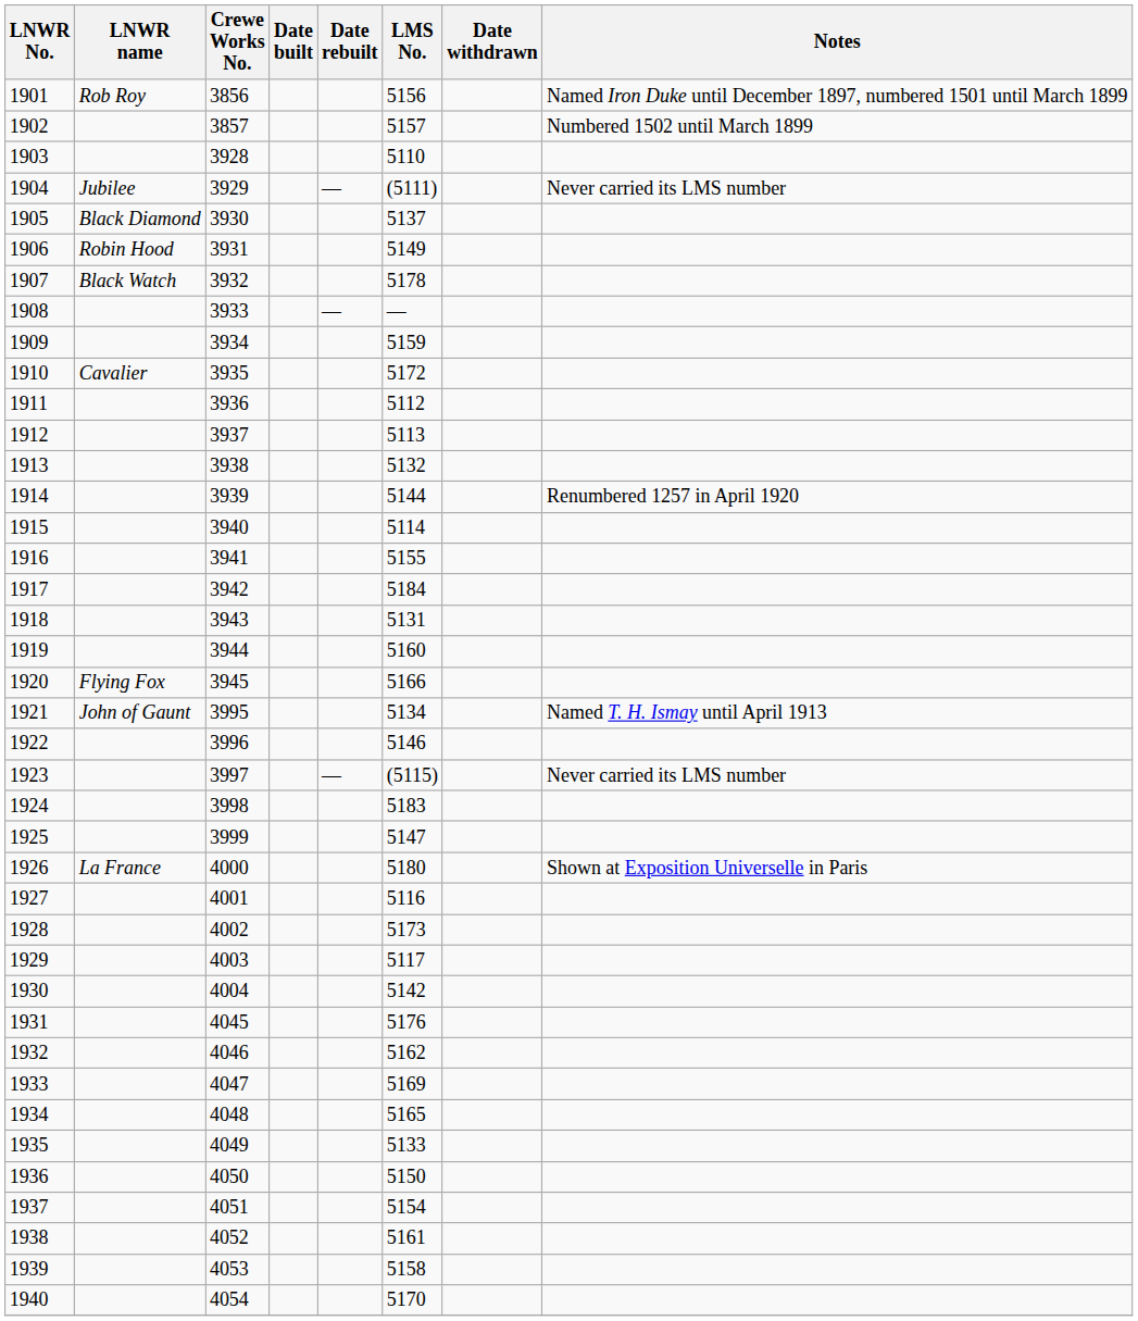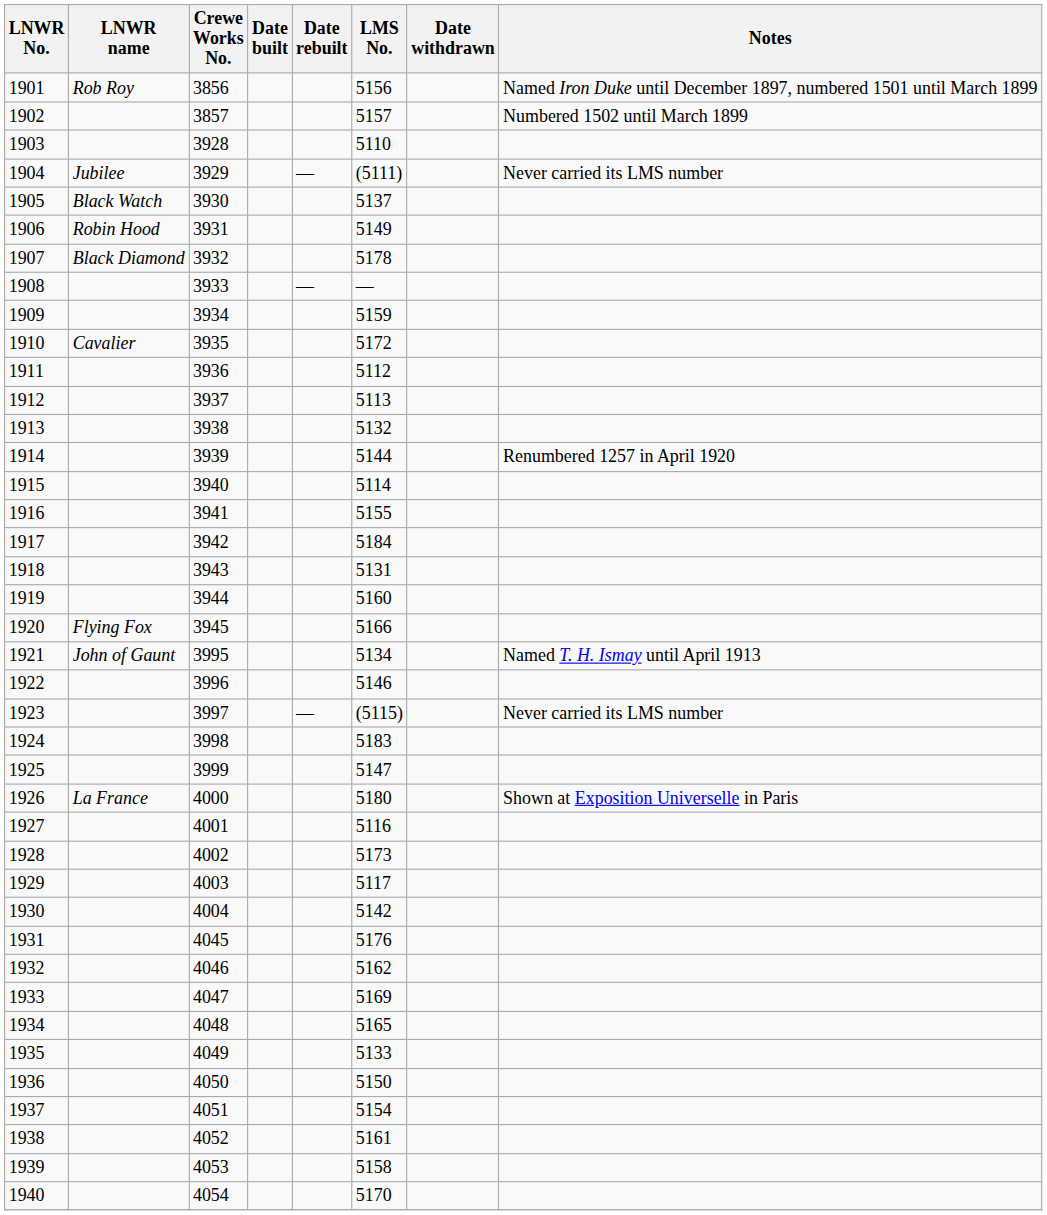 <table class="wikitable sortable collapsible">
 <tr>
 <th>LNWR<br>No.</th>
 <th>LNWR<br>name</th>
 <th>Crewe<br>Works<br>No.</th>
 <th>Date<br>built</th>
 <th>Date<br>rebuilt</th>
 <th>LMS<br>No.</th>
 <th>Date<br>withdrawn</th>
 <th>Notes</th>
 </tr>
 <tr>
 <td>1901</td>
 <td><em>Rob Roy</em></td>
 <td>3856</td>
 <td></td>
 <td></td>
 <td>5156</td>
 <td></td>
 <td>Named <em>Iron Duke</em> until December 1897, numbered 1501 until March 1899</td>
 </tr>
 <tr>
 <td>1902</td>
 <td><em></em></td>
 <td>3857</td>
 <td></td>
 <td></td>
 <td>5157</td>
 <td></td>
 <td>Numbered 1502 until March 1899</td>
 </tr>
 <tr>
 <td>1903</td>
 <td><em></em></td>
 <td>3928</td>
 <td></td>
 <td></td>
 <td>5110</td>
 <td></td>
 <td></td>
 </tr>
 <tr>
 <td>1904</td>
 <td><em>Jubilee</em></td>
 <td>3929</td>
 <td></td>
 <td>—</td>
 <td>(5111)</td>
 <td></td>
 <td>Never carried its LMS number</td>
 </tr>
 <tr>
 <td>1905</td>
-<td><em>Black Diamond</em></td>
+<td><em>Black Watch</em></td>
 <td>3930</td>
 <td></td>
 <td></td>
 <td>5137</td>
 <td></td>
 <td></td>
 </tr>
 <tr>
 <td>1906</td>
 <td><em>Robin Hood</em></td>
 <td>3931</td>
 <td></td>
 <td></td>
 <td>5149</td>
 <td></td>
 <td></td>
 </tr>
 <tr>
 <td>1907</td>
-<td><em>Black Watch</em></td>
+<td><em>Black Diamond</em></td>
 <td>3932</td>
 <td></td>
 <td></td>
 <td>5178</td>
 <td></td>
 <td></td>
 </tr>
 <tr>
 <td>1908</td>
 <td><em></em></td>
 <td>3933</td>
 <td></td>
 <td>—</td>
 <td>—</td>
 <td></td>
 <td></td>
 </tr>
 <tr>
 <td>1909</td>
 <td><em></em></td>
 <td>3934</td>
 <td></td>
 <td></td>
 <td>5159</td>
 <td></td>
 <td></td>
 </tr>
 <tr>
 <td>1910</td>
 <td><em>Cavalier</em></td>
 <td>3935</td>
 <td></td>
 <td></td>
 <td>5172</td>
 <td></td>
 <td></td>
 </tr>
 <tr>
 <td>1911</td>
 <td><em></em></td>
 <td>3936</td>
 <td></td>
 <td></td>
 <td>5112</td>
 <td></td>
 <td></td>
 </tr>
 <tr>
 <td>1912</td>
 <td><em></em></td>
 <td>3937</td>
 <td></td>
 <td></td>
 <td>5113</td>
 <td></td>
 <td></td>
 </tr>
 <tr>
 <td>1913</td>
 <td><em></em></td>
 <td>3938</td>
 <td></td>
 <td></td>
 <td>5132</td>
 <td></td>
 <td></td>
 </tr>
 <tr>
 <td>1914</td>
 <td><em></em></td>
 <td>3939</td>
 <td></td>
 <td></td>
 <td>5144</td>
 <td></td>
 <td>Renumbered 1257 in April 1920</td>
 </tr>
 <tr>
 <td>1915</td>
 <td><em></em></td>
 <td>3940</td>
 <td></td>
 <td></td>
 <td>5114</td>
 <td></td>
 <td></td>
 </tr>
 <tr>
 <td>1916</td>
 <td><em></em></td>
 <td>3941</td>
 <td></td>
 <td></td>
 <td>5155</td>
 <td></td>
 <td></td>
 </tr>
 <tr>
 <td>1917</td>
 <td><em></em></td>
 <td>3942</td>
 <td></td>
 <td></td>
 <td>5184</td>
 <td></td>
 <td></td>
 </tr>
 <tr>
 <td>1918</td>
 <td><em></em></td>
 <td>3943</td>
 <td></td>
 <td></td>
 <td>5131</td>
 <td></td>
 <td></td>
 </tr>
 <tr>
 <td>1919</td>
 <td><em></em></td>
 <td>3944</td>
 <td></td>
 <td></td>
 <td>5160</td>
 <td></td>
 <td></td>
 </tr>
 <tr>
 <td>1920</td>
 <td><em>Flying Fox</em></td>
 <td>3945</td>
 <td></td>
 <td></td>
 <td>5166</td>
 <td></td>
 <td></td>
 </tr>
 <tr>
 <td>1921</td>
 <td><em>John of Gaunt</em></td>
 <td>3995</td>
 <td></td>
 <td></td>
 <td>5134</td>
 <td></td>
 <td>Named <em><a href='#'>T. H. Ismay</a></em> until April 1913</td>
 </tr>
 <tr>
 <td>1922</td>
 <td><em></em></td>
 <td>3996</td>
 <td></td>
 <td></td>
 <td>5146</td>
 <td></td>
 <td></td>
 </tr>
 <tr>
 <td>1923</td>
 <td><em></em></td>
 <td>3997</td>
 <td></td>
 <td>—</td>
 <td>(5115)</td>
 <td></td>
 <td>Never carried its LMS number</td>
 </tr>
 <tr>
 <td>1924</td>
 <td><em></em></td>
 <td>3998</td>
 <td></td>
 <td></td>
 <td>5183</td>
 <td></td>
 <td></td>
 </tr>
 <tr>
 <td>1925</td>
 <td><em></em></td>
 <td>3999</td>
 <td></td>
 <td></td>
 <td>5147</td>
 <td></td>
 <td></td>
 </tr>
 <tr>
 <td>1926</td>
 <td><em>La France</em></td>
 <td>4000</td>
 <td></td>
 <td></td>
 <td>5180</td>
 <td></td>
 <td>Shown at <a href='#'>Exposition Universelle</a> in Paris</td>
 </tr>
 <tr>
 <td>1927</td>
 <td><em></em></td>
 <td>4001</td>
 <td></td>
 <td></td>
 <td>5116</td>
 <td></td>
 <td></td>
 </tr>
 <tr>
 <td>1928</td>
 <td><em></em></td>
 <td>4002</td>
 <td></td>
 <td></td>
 <td>5173</td>
 <td></td>
 <td></td>
 </tr>
 <tr>
 <td>1929</td>
 <td><em></em></td>
 <td>4003</td>
 <td></td>
 <td></td>
 <td>5117</td>
 <td></td>
 <td></td>
 </tr>
 <tr>
 <td>1930</td>
 <td><em></em></td>
 <td>4004</td>
 <td></td>
 <td></td>
 <td>5142</td>
 <td></td>
 <td></td>
 </tr>
 <tr>
 <td>1931</td>
 <td><em></em></td>
 <td>4045</td>
 <td></td>
 <td></td>
 <td>5176</td>
 <td></td>
 <td></td>
 </tr>
 <tr>
 <td>1932</td>
 <td><em></em></td>
 <td>4046</td>
 <td></td>
 <td></td>
 <td>5162</td>
 <td></td>
 <td></td>
 </tr>
 <tr>
 <td>1933</td>
 <td><em></em></td>
 <td>4047</td>
 <td></td>
 <td></td>
 <td>5169</td>
 <td></td>
 <td></td>
 </tr>
 <tr>
 <td>1934</td>
 <td><em></em></td>
 <td>4048</td>
 <td></td>
 <td></td>
 <td>5165</td>
 <td></td>
 <td></td>
 </tr>
 <tr>
 <td>1935</td>
 <td><em></em></td>
 <td>4049</td>
 <td></td>
 <td></td>
 <td>5133</td>
 <td></td>
 <td></td>
 </tr>
 <tr>
 <td>1936</td>
 <td><em></em></td>
 <td>4050</td>
 <td></td>
 <td></td>
 <td>5150</td>
 <td></td>
 <td></td>
 </tr>
 <tr>
 <td>1937</td>
 <td><em></em></td>
 <td>4051</td>
 <td></td>
 <td></td>
 <td>5154</td>
 <td></td>
 <td></td>
 </tr>
 <tr>
 <td>1938</td>
 <td><em></em></td>
 <td>4052</td>
 <td></td>
 <td></td>
 <td>5161</td>
 <td></td>
 <td></td>
 </tr>
 <tr>
 <td>1939</td>
 <td><em></em></td>
 <td>4053</td>
 <td></td>
 <td></td>
 <td>5158</td>
 <td></td>
 <td></td>
 </tr>
 <tr>
 <td>1940</td>
 <td><em></em></td>
 <td>4054</td>
 <td></td>
 <td></td>
 <td>5170</td>
 <td></td>
 <td></td>
 </tr>
 <tr>
 </tr>
 </table>
